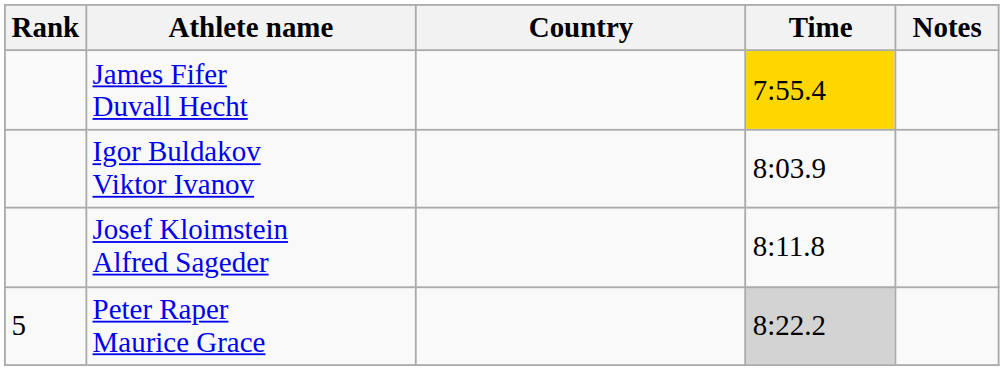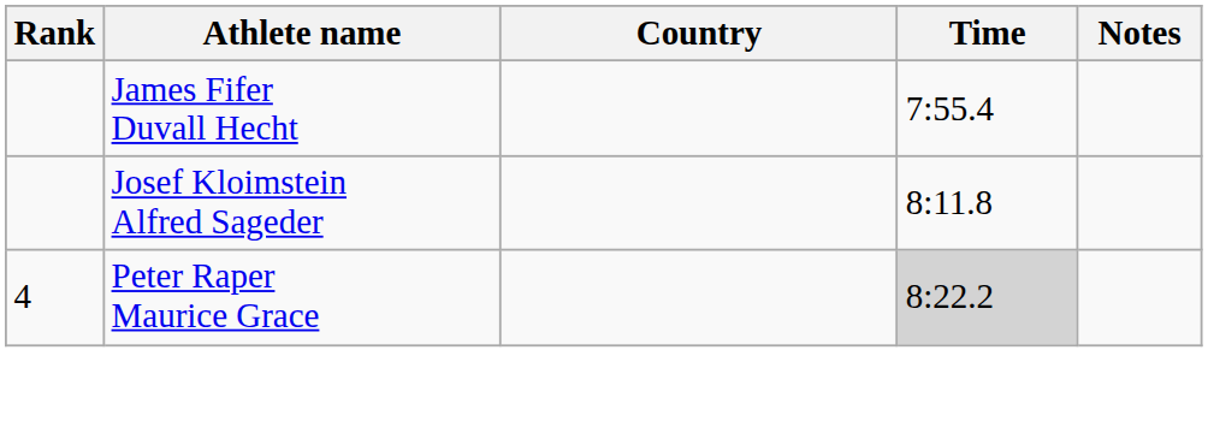 <table class="wikitable">
 <tr>
 <th width=25>Rank</th>
 <th width=175>Athlete name</th>
 <th width=175>Country</th>
 <th width=75>Time</th>
 <th width=50>Notes</th>
 </tr>
 <tr>
 <td></td>
 <td><a href='#'>James Fifer</a><br><a href='#'>Duvall Hecht</a></td>
 <td></td>
-<td style="background: gold;">7:55.4</td>
-<td></td>
-</tr>
-<tr>
-<td></td>
-<td><a href='#'>Igor Buldakov</a><br><a href='#'>Viktor Ivanov</a></td>
-<td></td>
-<td>8:03.9</td>
+<td>7:55.4</td>
 <td></td>
 </tr>
 <tr>
 <td></td>
 <td><a href='#'>Josef Kloimstein</a><br><a href='#'>Alfred Sageder</a></td>
 <td></td>
 <td>8:11.8</td>
 <td></td>
 </tr>
 <tr>
-<td>5</td>
+<td>4</td>
 <td><a href='#'>Peter Raper</a><br><a href='#'>Maurice Grace</a></td>
 <td></td>
 <td style="background: lightgrey;">8:22.2</td>
 <td></td>
 </tr>
 </table>
